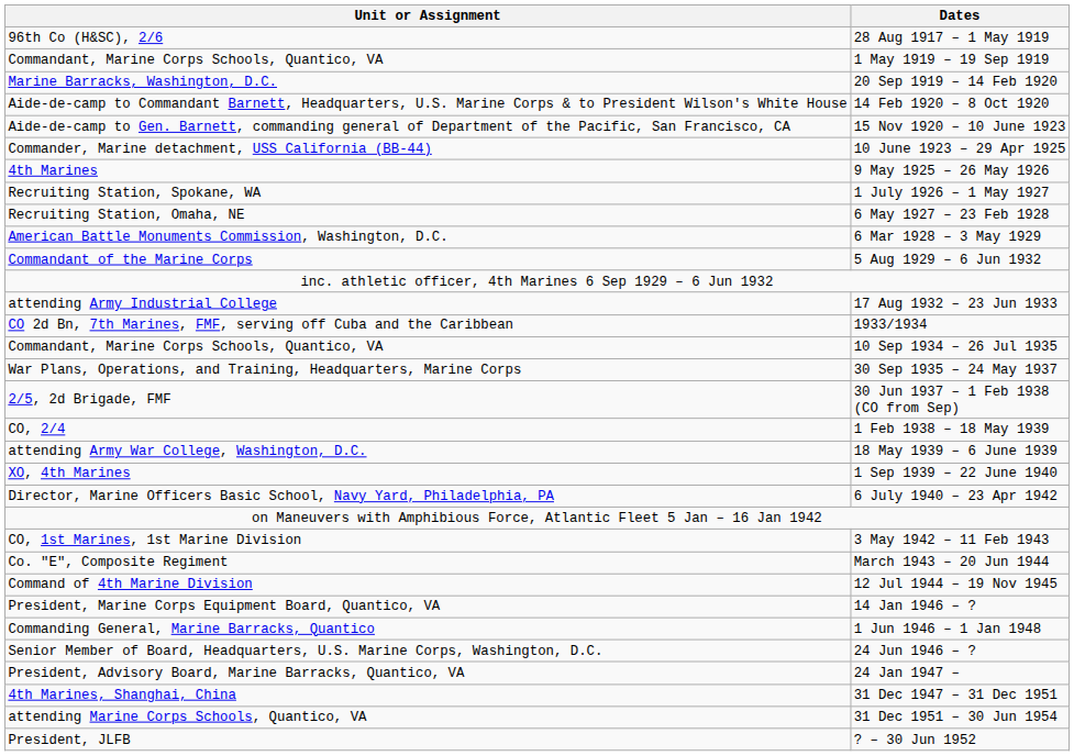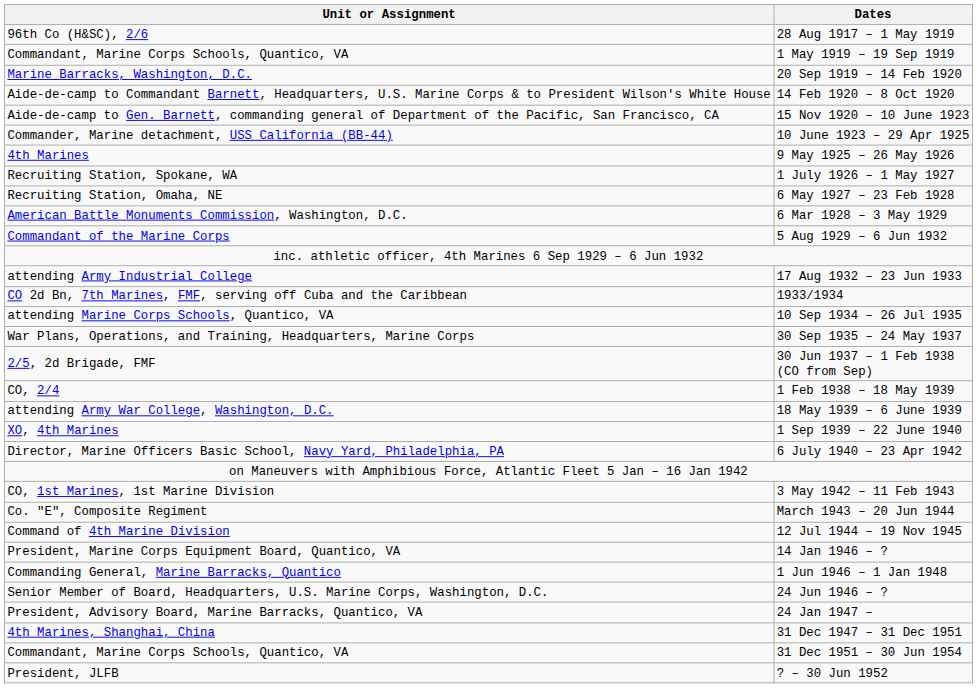 <table class="wikitable">
 <tr>
 <th>Unit or Assignment</th>
 <th>Dates</th>
 </tr>
 <tr>
 <td>96th Co (H&SC), <a href='#'>2/6</a></td>
 <td>28 Aug 1917 – 1 May 1919</td>
 </tr>
 <tr>
 <td>Commandant, Marine Corps Schools, Quantico, VA</td>
 <td>1 May 1919 – 19 Sep 1919</td>
 </tr>
 <tr>
 <td><a href='#'>Marine Barracks, Washington, D.C.</a></td>
 <td>20 Sep 1919 – 14 Feb 1920</td>
 </tr>
 <tr>
 <td>Aide-de-camp to Commandant <a href='#'>Barnett</a>, Headquarters, U.S. Marine Corps & to President Wilson's White House</td>
 <td>14 Feb 1920 – 8 Oct 1920</td>
 </tr>
 <tr>
 <td>Aide-de-camp to <a href='#'>Gen. Barnett</a>, commanding general of Department of the Pacific, San Francisco, CA</td>
 <td>15 Nov 1920 – 10 June 1923</td>
 </tr>
 <tr>
 <td>Commander, Marine detachment, <a href='#'>USS California (BB-44)</a></td>
 <td>10 June 1923 – 29 Apr 1925</td>
 </tr>
 <tr>
 <td><a href='#'>4th Marines</a></td>
 <td>9 May 1925 – 26 May 1926</td>
 </tr>
 <tr>
 <td>Recruiting Station, Spokane, WA</td>
 <td>1 July 1926 – 1 May 1927</td>
 </tr>
 <tr>
 <td>Recruiting Station, Omaha, NE</td>
 <td>6 May 1927 – 23 Feb 1928</td>
 </tr>
 <tr>
 <td><a href='#'>American Battle Monuments Commission</a>, Washington, D.C.</td>
 <td>6 Mar 1928 – 3 May 1929</td>
 </tr>
 <tr>
 <td><a href='#'>Commandant of the Marine Corps</a></td>
 <td>5 Aug 1929 – 6 Jun 1932</td>
 </tr>
 <tr>
 <td colspan=2 align="center">inc. athletic officer, 4th Marines 6 Sep 1929 – 6 Jun 1932</td>
 </tr>
 <tr>
 <td>attending <a href='#'>Army Industrial College</a></td>
 <td>17 Aug 1932 – 23 Jun 1933</td>
 </tr>
 <tr>
 <td><a href='#'>CO</a> 2d Bn, <a href='#'>7th Marines</a>, <a href='#'>FMF</a>, serving off Cuba and the Caribbean</td>
 <td>1933/1934</td>
 </tr>
 <tr>
-<td>Commandant, Marine Corps Schools, Quantico, VA</td>
+<td>attending <a href='#'>Marine Corps Schools</a>, Quantico, VA</td>
 <td>10 Sep 1934 – 26 Jul 1935</td>
 </tr>
 <tr>
 <td>War Plans, Operations, and Training, Headquarters, Marine Corps</td>
 <td>30 Sep 1935 – 24 May 1937</td>
 </tr>
 <tr>
 <td><a href='#'>2/5</a>, 2d Brigade, FMF</td>
 <td>30 Jun 1937 – 1 Feb 1938<br>(CO from Sep)</td>
 </tr>
 <tr>
 <td>CO, <a href='#'>2/4</a></td>
 <td>1 Feb 1938 – 18 May 1939</td>
 </tr>
 <tr>
 <td>attending <a href='#'>Army War College</a>, <a href='#'>Washington, D.C.</a></td>
 <td>18 May 1939 – 6 June 1939</td>
 </tr>
 <tr>
 <td><a href='#'>XO</a>, <a href='#'>4th Marines</a></td>
 <td>1 Sep 1939 – 22 June 1940</td>
 </tr>
 <tr>
 <td>Director, Marine Officers Basic School, <a href='#'>Navy Yard, Philadelphia, PA</a></td>
 <td>6 July 1940 – 23 Apr 1942</td>
 </tr>
 <tr>
 <td colspan=2 align="center">on Maneuvers with Amphibious Force, Atlantic Fleet	5 Jan – 16 Jan 1942</td>
 </tr>
 <tr>
 <td>CO, <a href='#'>1st Marines</a>, 1st Marine Division</td>
 <td>3 May 1942 – 11 Feb 1943</td>
 </tr>
 <tr>
 <td>Co. "E", Composite Regiment</td>
 <td>March 1943 – 20 Jun 1944</td>
 </tr>
 <tr>
 <td>Command of <a href='#'>4th Marine Division</a></td>
 <td>12 Jul 1944 – 19 Nov 1945</td>
 </tr>
 <tr>
 <td>President, Marine Corps Equipment Board, Quantico, VA</td>
 <td>14 Jan 1946 – ?</td>
 </tr>
 <tr>
 <td>Commanding General, <a href='#'>Marine Barracks, Quantico</a></td>
 <td>1 Jun 1946 – 1 Jan 1948</td>
 </tr>
 <tr>
 <td>Senior Member of Board, Headquarters, U.S. Marine Corps, Washington, D.C.</td>
 <td>24 Jun 1946 – ?</td>
 </tr>
 <tr>
 <td>President, Advisory Board, Marine Barracks, Quantico, VA</td>
 <td>24 Jan 1947 –</td>
 </tr>
 <tr>
 <td><a href='#'>4th Marines, Shanghai, China</a></td>
 <td>31 Dec 1947 – 31 Dec 1951</td>
 </tr>
 <tr>
-<td>attending <a href='#'>Marine Corps Schools</a>, Quantico, VA</td>
+<td>Commandant, Marine Corps Schools, Quantico, VA</td>
 <td>31 Dec 1951 – 30 Jun 1954</td>
 </tr>
 <tr>
 <td>President, JLFB</td>
 <td>? – 30 Jun 1952</td>
 </tr>
 </table>
